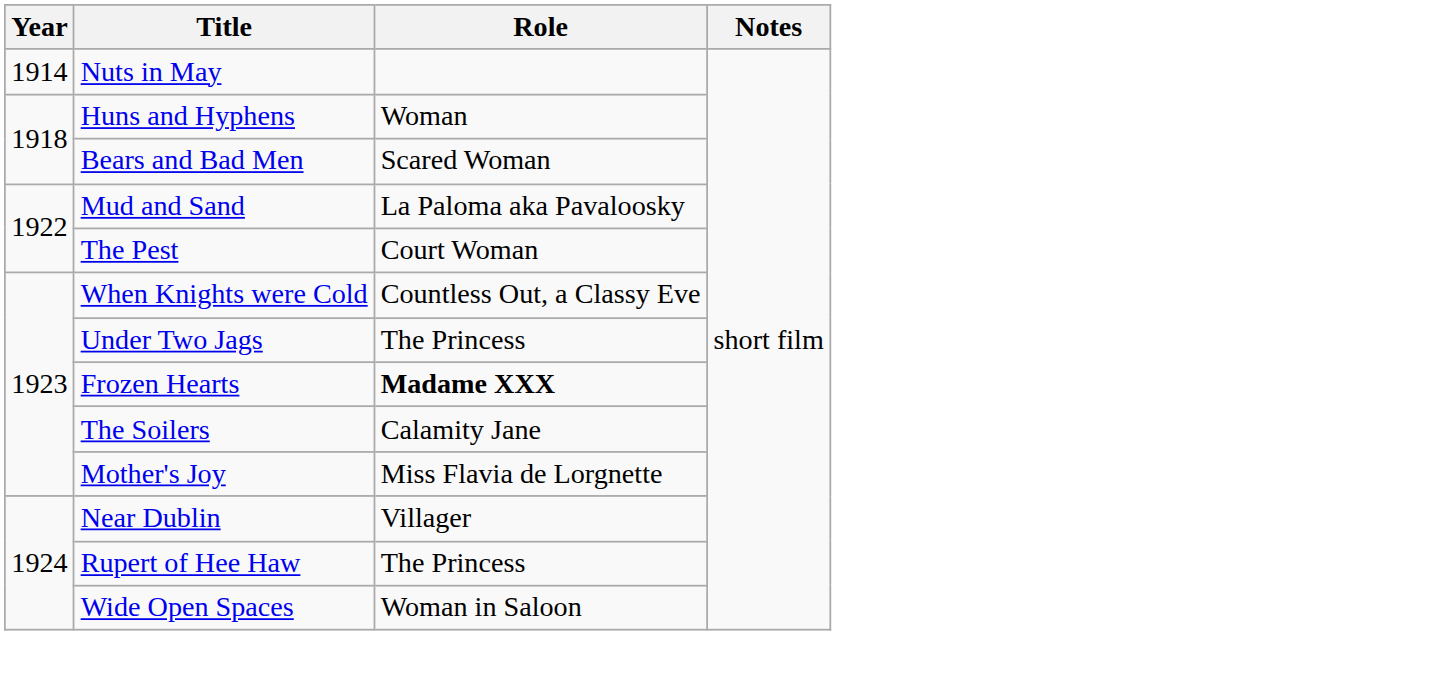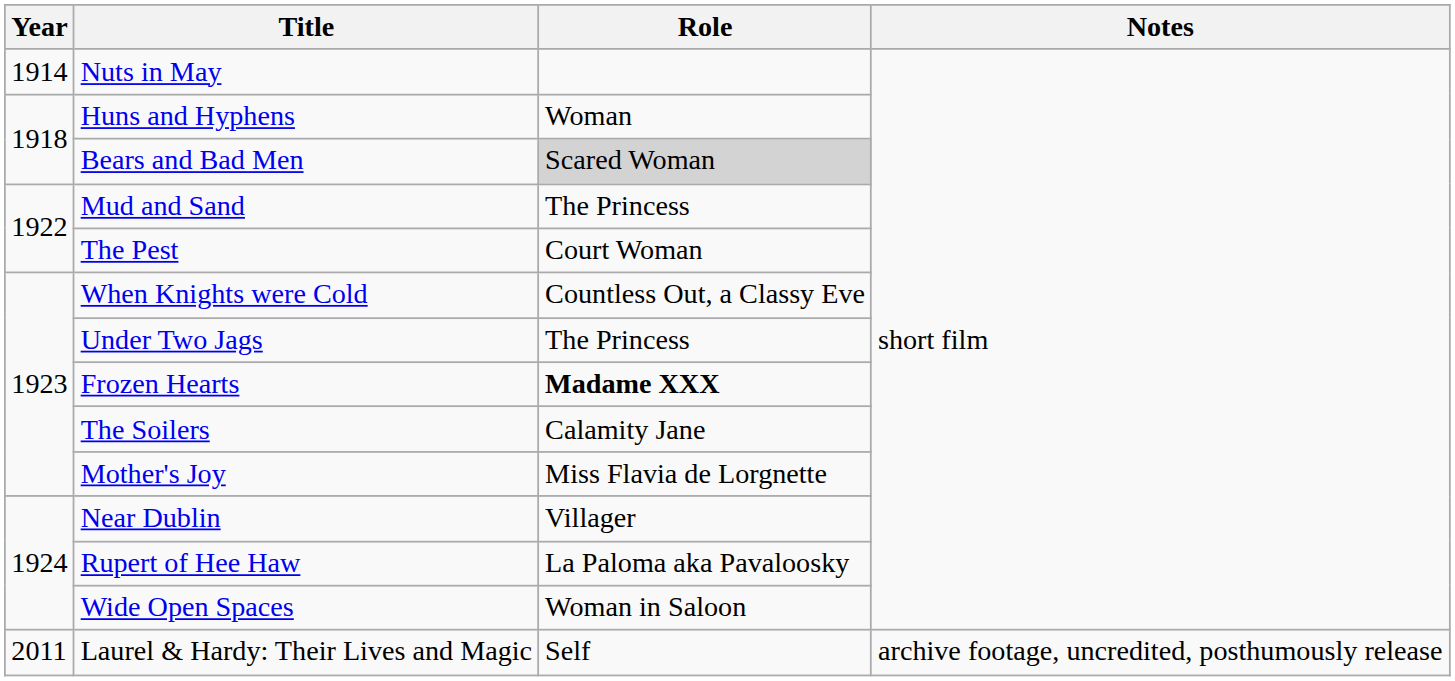 <table class="wikitable sortable">
 <tr>
 <th>Year</th>
 <th>Title</th>
 <th>Role</th>
 <th class="unsortable">Notes</th>
 </tr>
 <tr>
 <td>1914</td>
 <td><a href='#'>Nuts in May</a></td>
 <td></td>
 <td rowspan="13">short film</td>
 </tr>
 <tr>
 <td rowspan="2">1918</td>
 <td><a href='#'>Huns and Hyphens</a></td>
 <td>Woman</td>
 </tr>
 <tr>
 <td><a href='#'>Bears and Bad Men</a></td>
-<td>Scared Woman</td>
+<td style="background: lightgrey;">Scared Woman</td>
 </tr>
 <tr>
 <td rowspan="2">1922</td>
 <td><a href='#'>Mud and Sand</a></td>
-<td>La Paloma aka Pavaloosky</td>
+<td>The Princess</td>
 </tr>
 <tr>
 <td><a href='#'>The Pest</a></td>
 <td>Court Woman</td>
 </tr>
 <tr>
 <td rowspan="5">1923</td>
 <td><a href='#'>When Knights were Cold</a></td>
 <td>Countless Out, a Classy Eve</td>
 </tr>
 <tr>
 <td><a href='#'>Under Two Jags</a></td>
 <td>The Princess</td>
 </tr>
 <tr>
 <td><a href='#'>Frozen Hearts</a></td>
 <td><strong>Madame XXX</strong></td>
 </tr>
 <tr>
 <td><a href='#'>The Soilers</a></td>
 <td>Calamity Jane</td>
 </tr>
 <tr>
 <td><a href='#'>Mother's Joy</a></td>
 <td>Miss Flavia de Lorgnette</td>
 </tr>
 <tr>
 <td rowspan="3">1924</td>
 <td><a href='#'>Near Dublin</a></td>
 <td>Villager</td>
 </tr>
 <tr>
 <td><a href='#'>Rupert of Hee Haw</a></td>
-<td>The Princess</td>
+<td>La Paloma aka Pavaloosky</td>
 </tr>
 <tr>
 <td><a href='#'>Wide Open Spaces</a></td>
 <td>Woman in Saloon</td>
 </tr>
+<tr>
+<td>2011</td>
+<td>Laurel & Hardy: Their Lives and Magic</td>
+<td>Self</td>
+<td>archive footage, uncredited, posthumously release</td>
+</tr>
 </table>
